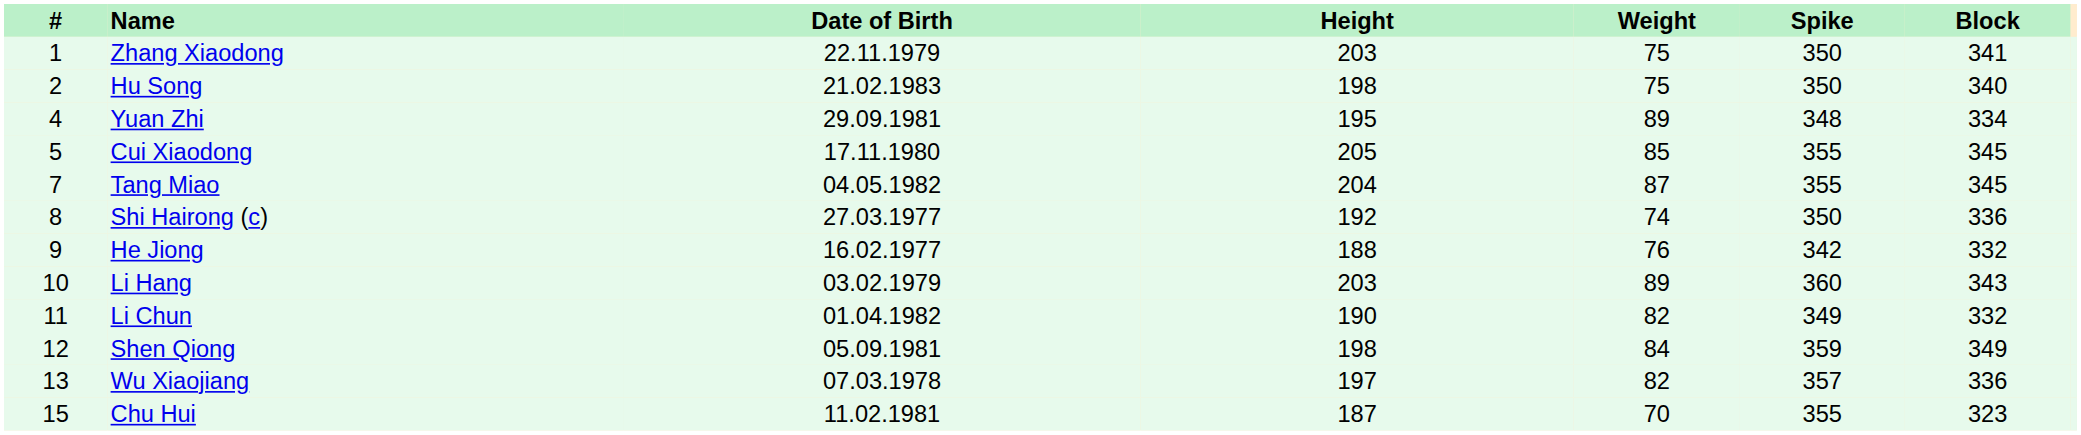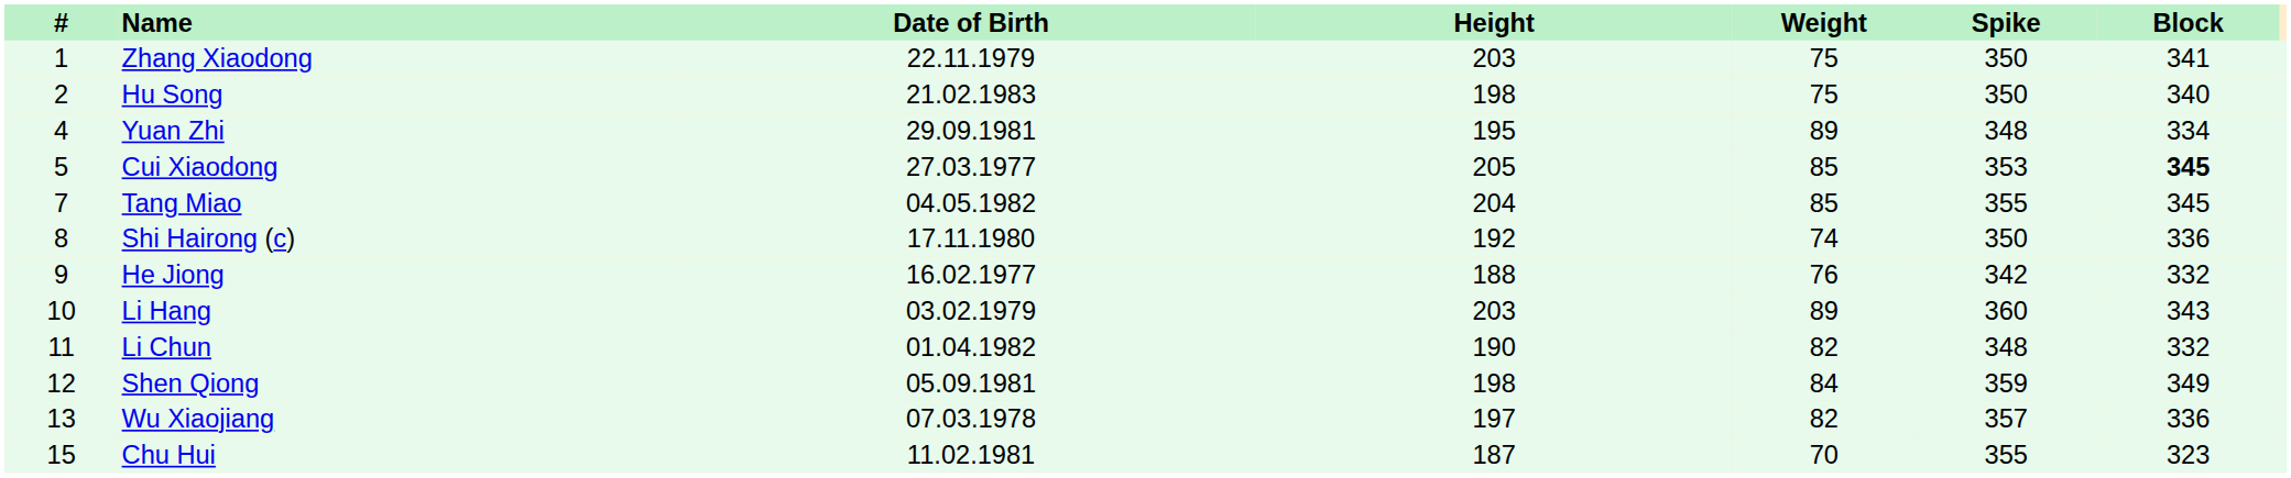 <table border=0 cellpadding=2 cellspacing=0  |- bgcolor=#FFECCE style="text-align:center; font-size:90%;" width=100%>
 <tr bgcolor=#BBF0C9>
 <th width=5%>#</th>
 <th width=25% align=left>Name</th>
 <th width=25%>Date of Birth</th>
 <th width=21%>Height</th>
 <th width=8%>Weight</th>
 <th width=8%>Spike</th>
 <th width=8%>Block</th>
 </tr>
 <tr bgcolor=#E7FAEC>
 <td>1</td>
 <td align=left><a href='#'>Zhang Xiaodong</a></td>
 <td>22.11.1979</td>
 <td>203</td>
 <td>75</td>
 <td>350</td>
 <td>341</td>
 <td></td>
 </tr>
 <tr bgcolor=#E7FAEC>
 <td>2</td>
 <td align=left><a href='#'>Hu Song</a></td>
 <td>21.02.1983</td>
 <td>198</td>
 <td>75</td>
 <td>350</td>
 <td>340</td>
 <td></td>
 </tr>
 <tr bgcolor=#E7FAEC>
 <td>4</td>
 <td align=left><a href='#'>Yuan Zhi</a></td>
 <td>29.09.1981</td>
 <td>195</td>
 <td>89</td>
 <td>348</td>
 <td>334</td>
 <td></td>
 </tr>
 <tr bgcolor=#E7FAEC>
 <td>5</td>
 <td align=left><a href='#'>Cui Xiaodong</a></td>
-<td>17.11.1980</td>
+<td>27.03.1977</td>
 <td>205</td>
 <td>85</td>
-<td>355</td>
-<td>345</td>
+<td>353</td>
+<td><strong>345</strong></td>
 <td></td>
 </tr>
 <tr bgcolor=#E7FAEC>
 <td>7</td>
 <td align=left><a href='#'>Tang Miao</a></td>
 <td>04.05.1982</td>
 <td>204</td>
-<td>87</td>
+<td>85</td>
 <td>355</td>
 <td>345</td>
 <td></td>
 </tr>
 <tr bgcolor=#E7FAEC>
 <td>8</td>
 <td align=left><a href='#'>Shi Hairong</a> (<a href='#'>c</a>)</td>
-<td>27.03.1977</td>
+<td>17.11.1980</td>
 <td>192</td>
 <td>74</td>
 <td>350</td>
 <td>336</td>
 <td></td>
 </tr>
 <tr bgcolor=#E7FAEC>
 <td>9</td>
 <td align=left><a href='#'>He Jiong</a></td>
 <td>16.02.1977</td>
 <td>188</td>
 <td>76</td>
 <td>342</td>
 <td>332</td>
 <td></td>
 </tr>
 <tr bgcolor=#E7FAEC>
 <td>10</td>
 <td align=left><a href='#'>Li Hang</a></td>
 <td>03.02.1979</td>
 <td>203</td>
 <td>89</td>
 <td>360</td>
 <td>343</td>
 <td></td>
 </tr>
 <tr bgcolor=#E7FAEC>
 <td>11</td>
 <td align=left><a href='#'>Li Chun</a></td>
 <td>01.04.1982</td>
 <td>190</td>
 <td>82</td>
-<td>349</td>
+<td>348</td>
 <td>332</td>
 <td></td>
 </tr>
 <tr bgcolor=#E7FAEC>
 <td>12</td>
 <td align=left><a href='#'>Shen Qiong</a></td>
 <td>05.09.1981</td>
 <td>198</td>
 <td>84</td>
 <td>359</td>
 <td>349</td>
 <td></td>
 </tr>
 <tr bgcolor=#E7FAEC>
 <td>13</td>
 <td align=left><a href='#'>Wu Xiaojiang</a></td>
 <td>07.03.1978</td>
 <td>197</td>
 <td>82</td>
 <td>357</td>
 <td>336</td>
 <td></td>
 </tr>
 <tr bgcolor=#E7FAEC>
 <td>15</td>
 <td align=left><a href='#'>Chu Hui</a></td>
 <td>11.02.1981</td>
 <td>187</td>
 <td>70</td>
 <td>355</td>
 <td>323</td>
 <td></td>
 </tr>
 </table>
